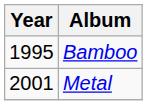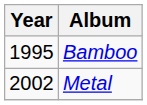 <table class="wikitable">
 <tr>
 <th>Year</th>
 <th>Album</th>
 </tr>
 <tr>
 <td>1995</td>
 <td><em><a href='#'>Bamboo</a></em></td>
 </tr>
 <tr>
-<td>2001</td>
+<td>2002</td>
 <td><em><a href='#'>Metal</a></em></td>
 </tr>
 <tr>
 </tr>
 </table>
